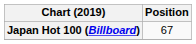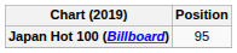 <table class="wikitable plainrowheaders" style="text-align:center">
 <tr>
 <th scope="col">Chart (2019)</th>
 <th scope="col">Position</th>
 </tr>
 <tr>
 <th scope="row">Japan Hot 100 (<em><a href='#'>Billboard</a></em>)</th>
-<td>67</td>
+<td>95</td>
 </tr>
 <tr>
 </tr>
 </table>
